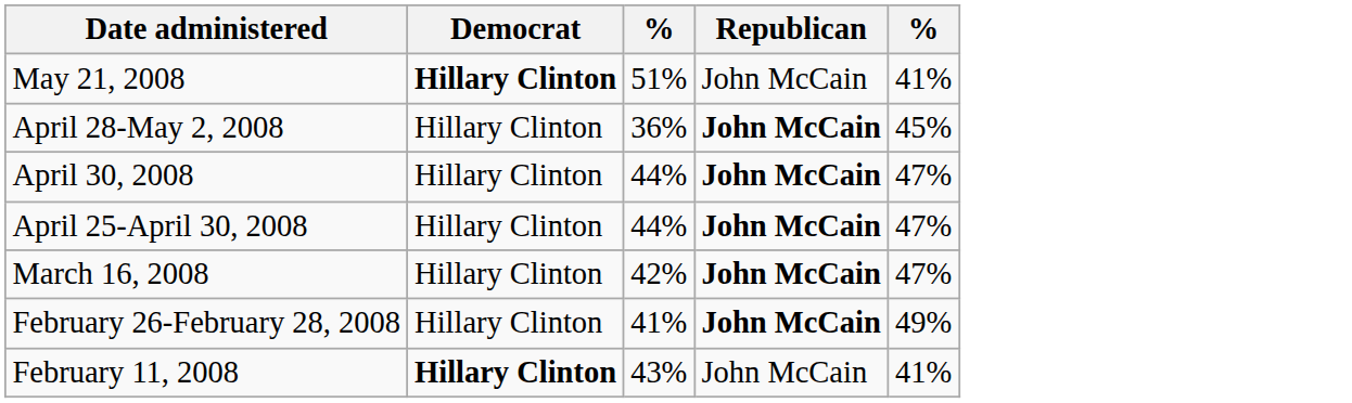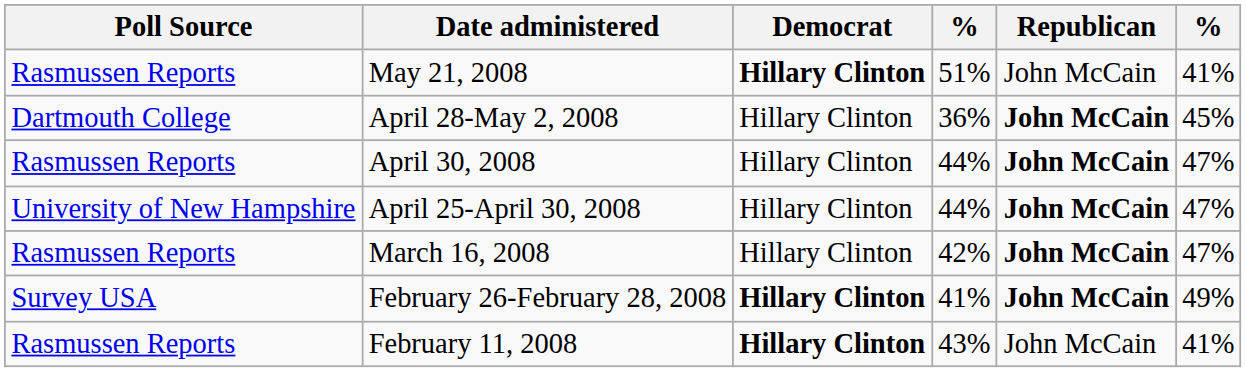 <table class="wikitable">
 <tr valign=bottom>
+<th>Poll Source</th>
 <th>Date administered</th>
 <th>Democrat</th>
 <th>%</th>
 <th>Republican</th>
 <th>%</th>
 </tr>
 <tr>
+<td><a href='#'>Rasmussen Reports</a></td>
 <td>May 21, 2008</td>
 <td><strong>Hillary Clinton</strong></td>
 <td>51%</td>
 <td>John McCain</td>
 <td>41%</td>
 </tr>
 <tr>
+<td><a href='#'>Dartmouth College</a></td>
 <td>April 28-May 2, 2008</td>
 <td>Hillary Clinton</td>
 <td>36%</td>
 <td><strong>John McCain</strong></td>
 <td>45%</td>
 </tr>
 <tr>
+<td><a href='#'>Rasmussen Reports</a></td>
 <td>April 30, 2008</td>
 <td>Hillary Clinton</td>
 <td>44%</td>
 <td><strong>John McCain</strong></td>
 <td>47%</td>
 </tr>
 <tr>
+<td><a href='#'>University of New Hampshire</a></td>
 <td>April 25-April 30, 2008</td>
 <td>Hillary Clinton</td>
 <td>44%</td>
 <td><strong>John McCain</strong></td>
 <td>47%</td>
 </tr>
 <tr>
+<td><a href='#'>Rasmussen Reports</a></td>
 <td>March 16, 2008</td>
 <td>Hillary Clinton</td>
 <td>42%</td>
 <td><strong>John McCain</strong></td>
 <td>47%</td>
 </tr>
 <tr>
+<td><a href='#'>Survey USA</a></td>
 <td>February 26-February 28, 2008</td>
-<td>Hillary Clinton</td>
+<td><strong>Hillary Clinton</strong></td>
 <td>41%</td>
 <td><strong>John McCain</strong></td>
 <td>49%</td>
 </tr>
 <tr>
+<td><a href='#'>Rasmussen Reports</a></td>
 <td>February 11, 2008</td>
 <td><strong>Hillary Clinton</strong></td>
 <td>43%</td>
 <td>John McCain</td>
 <td>41%</td>
 </tr>
 </table>
